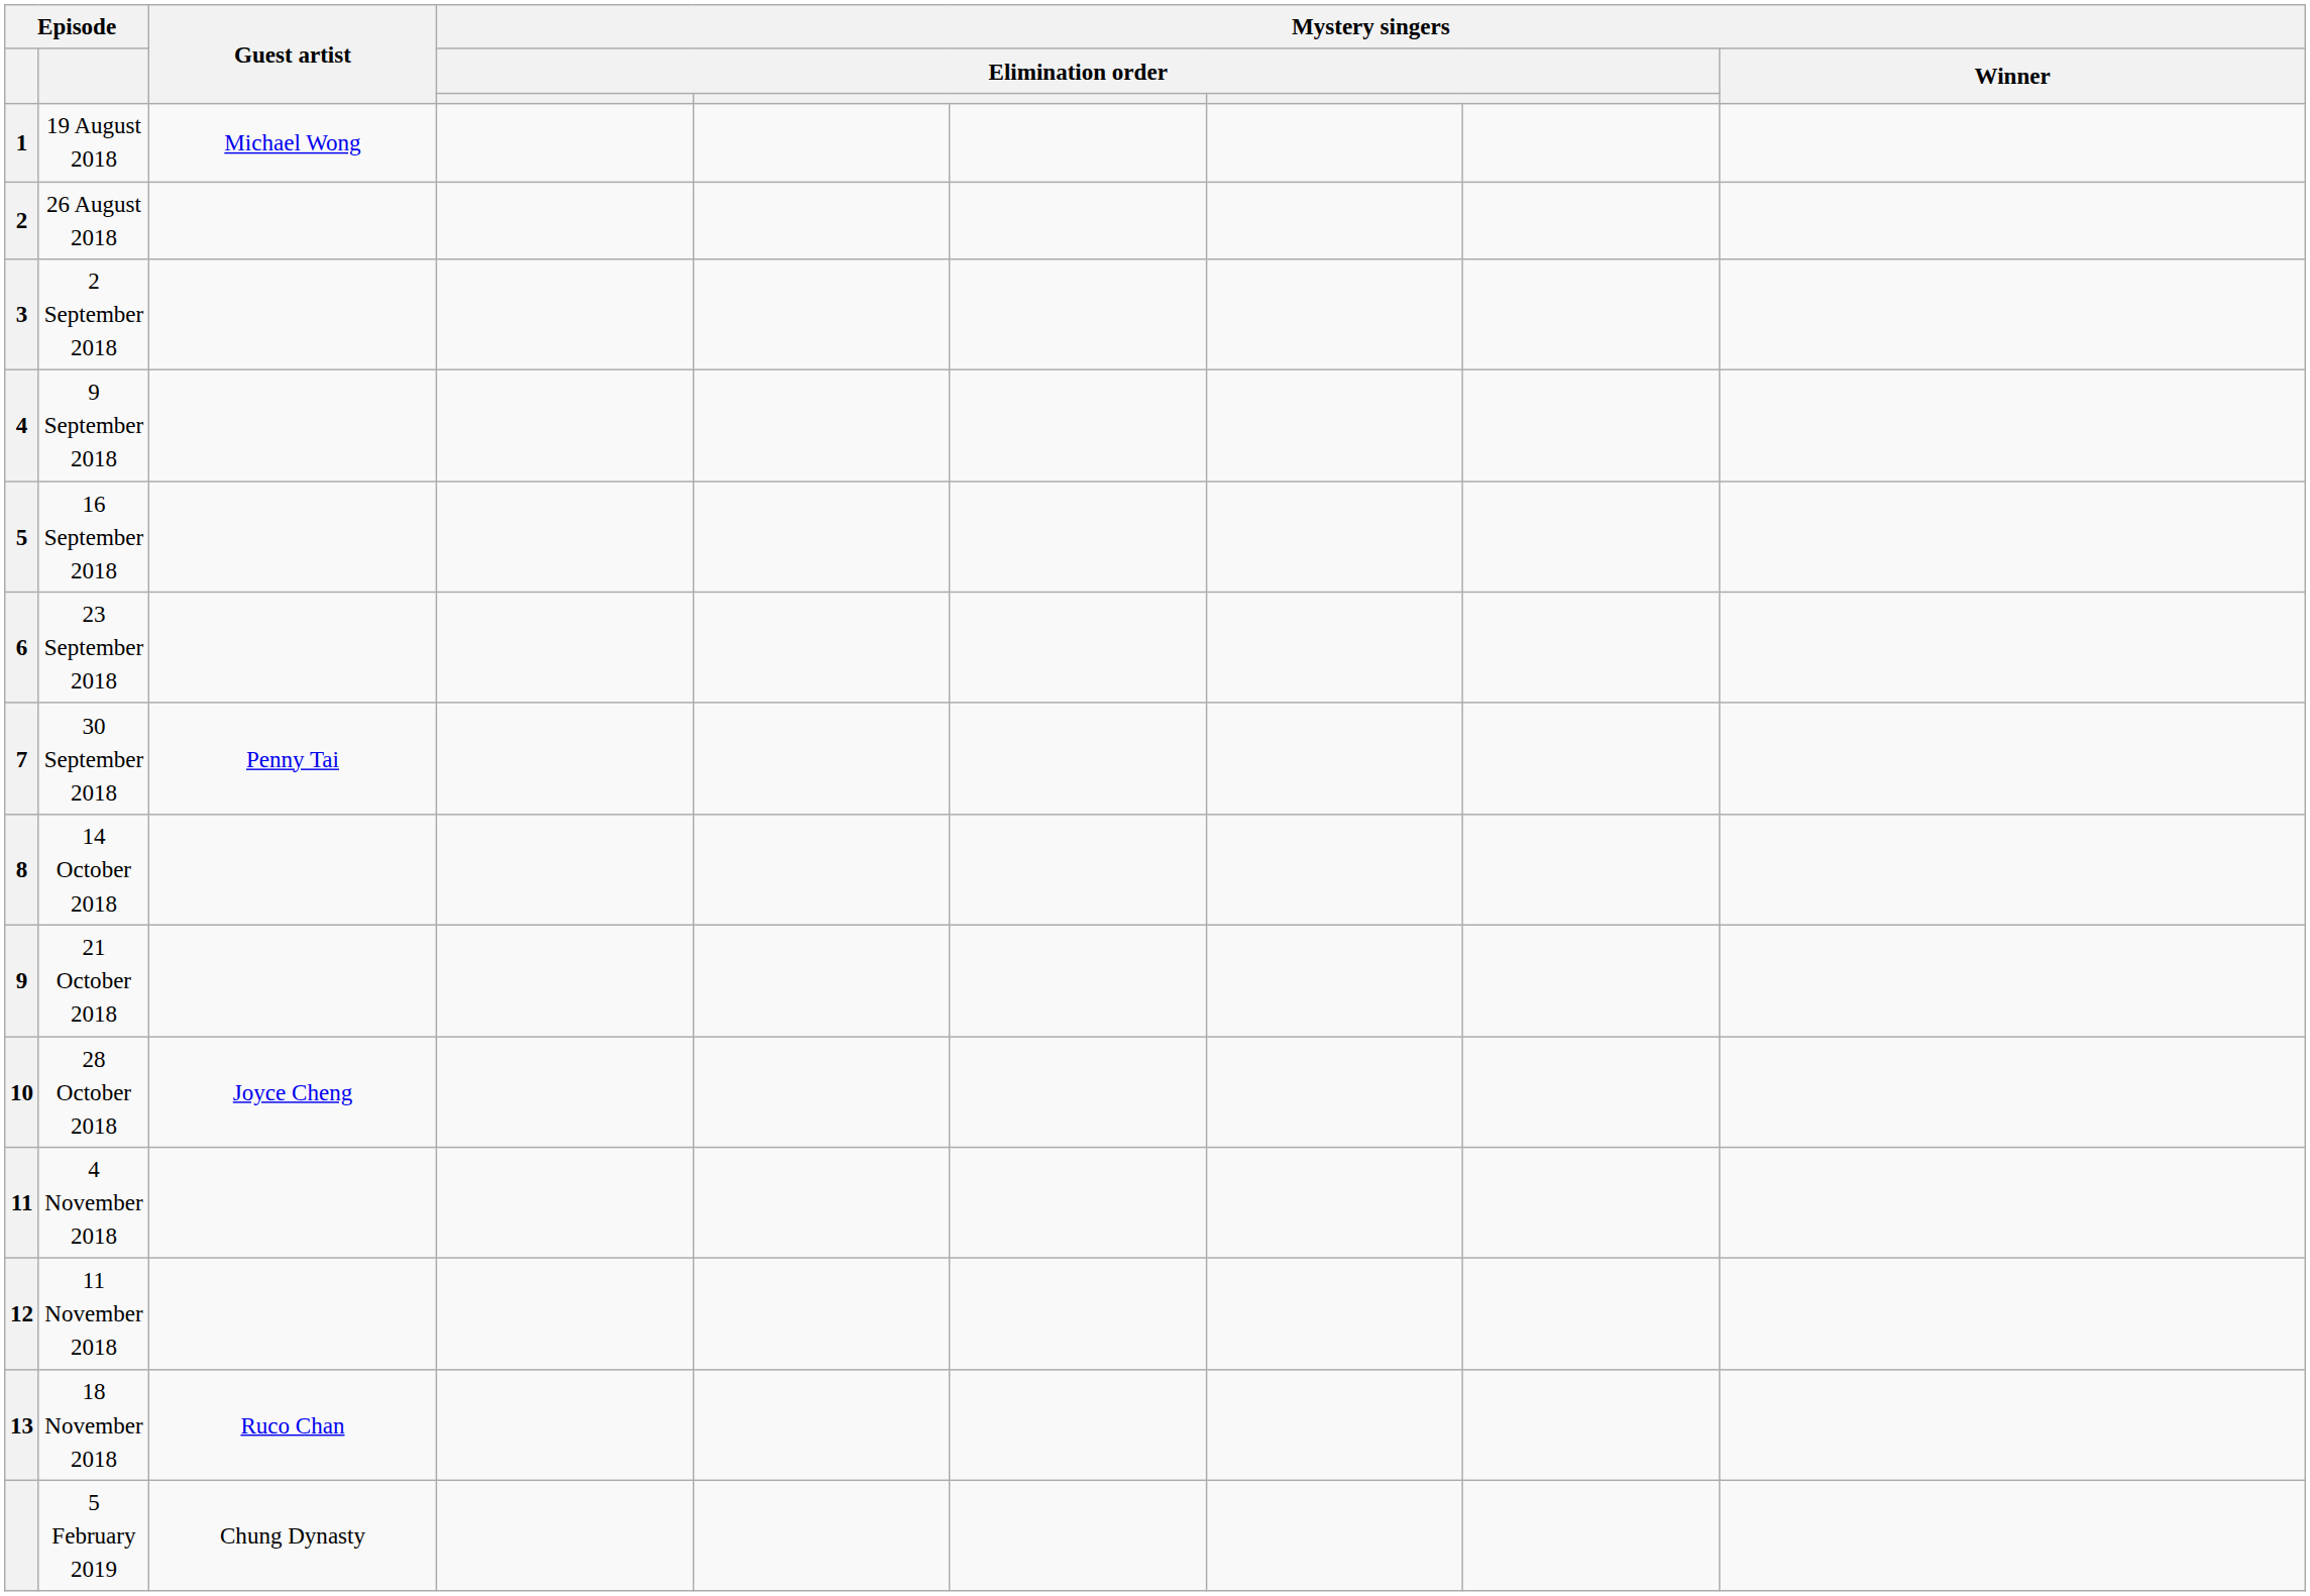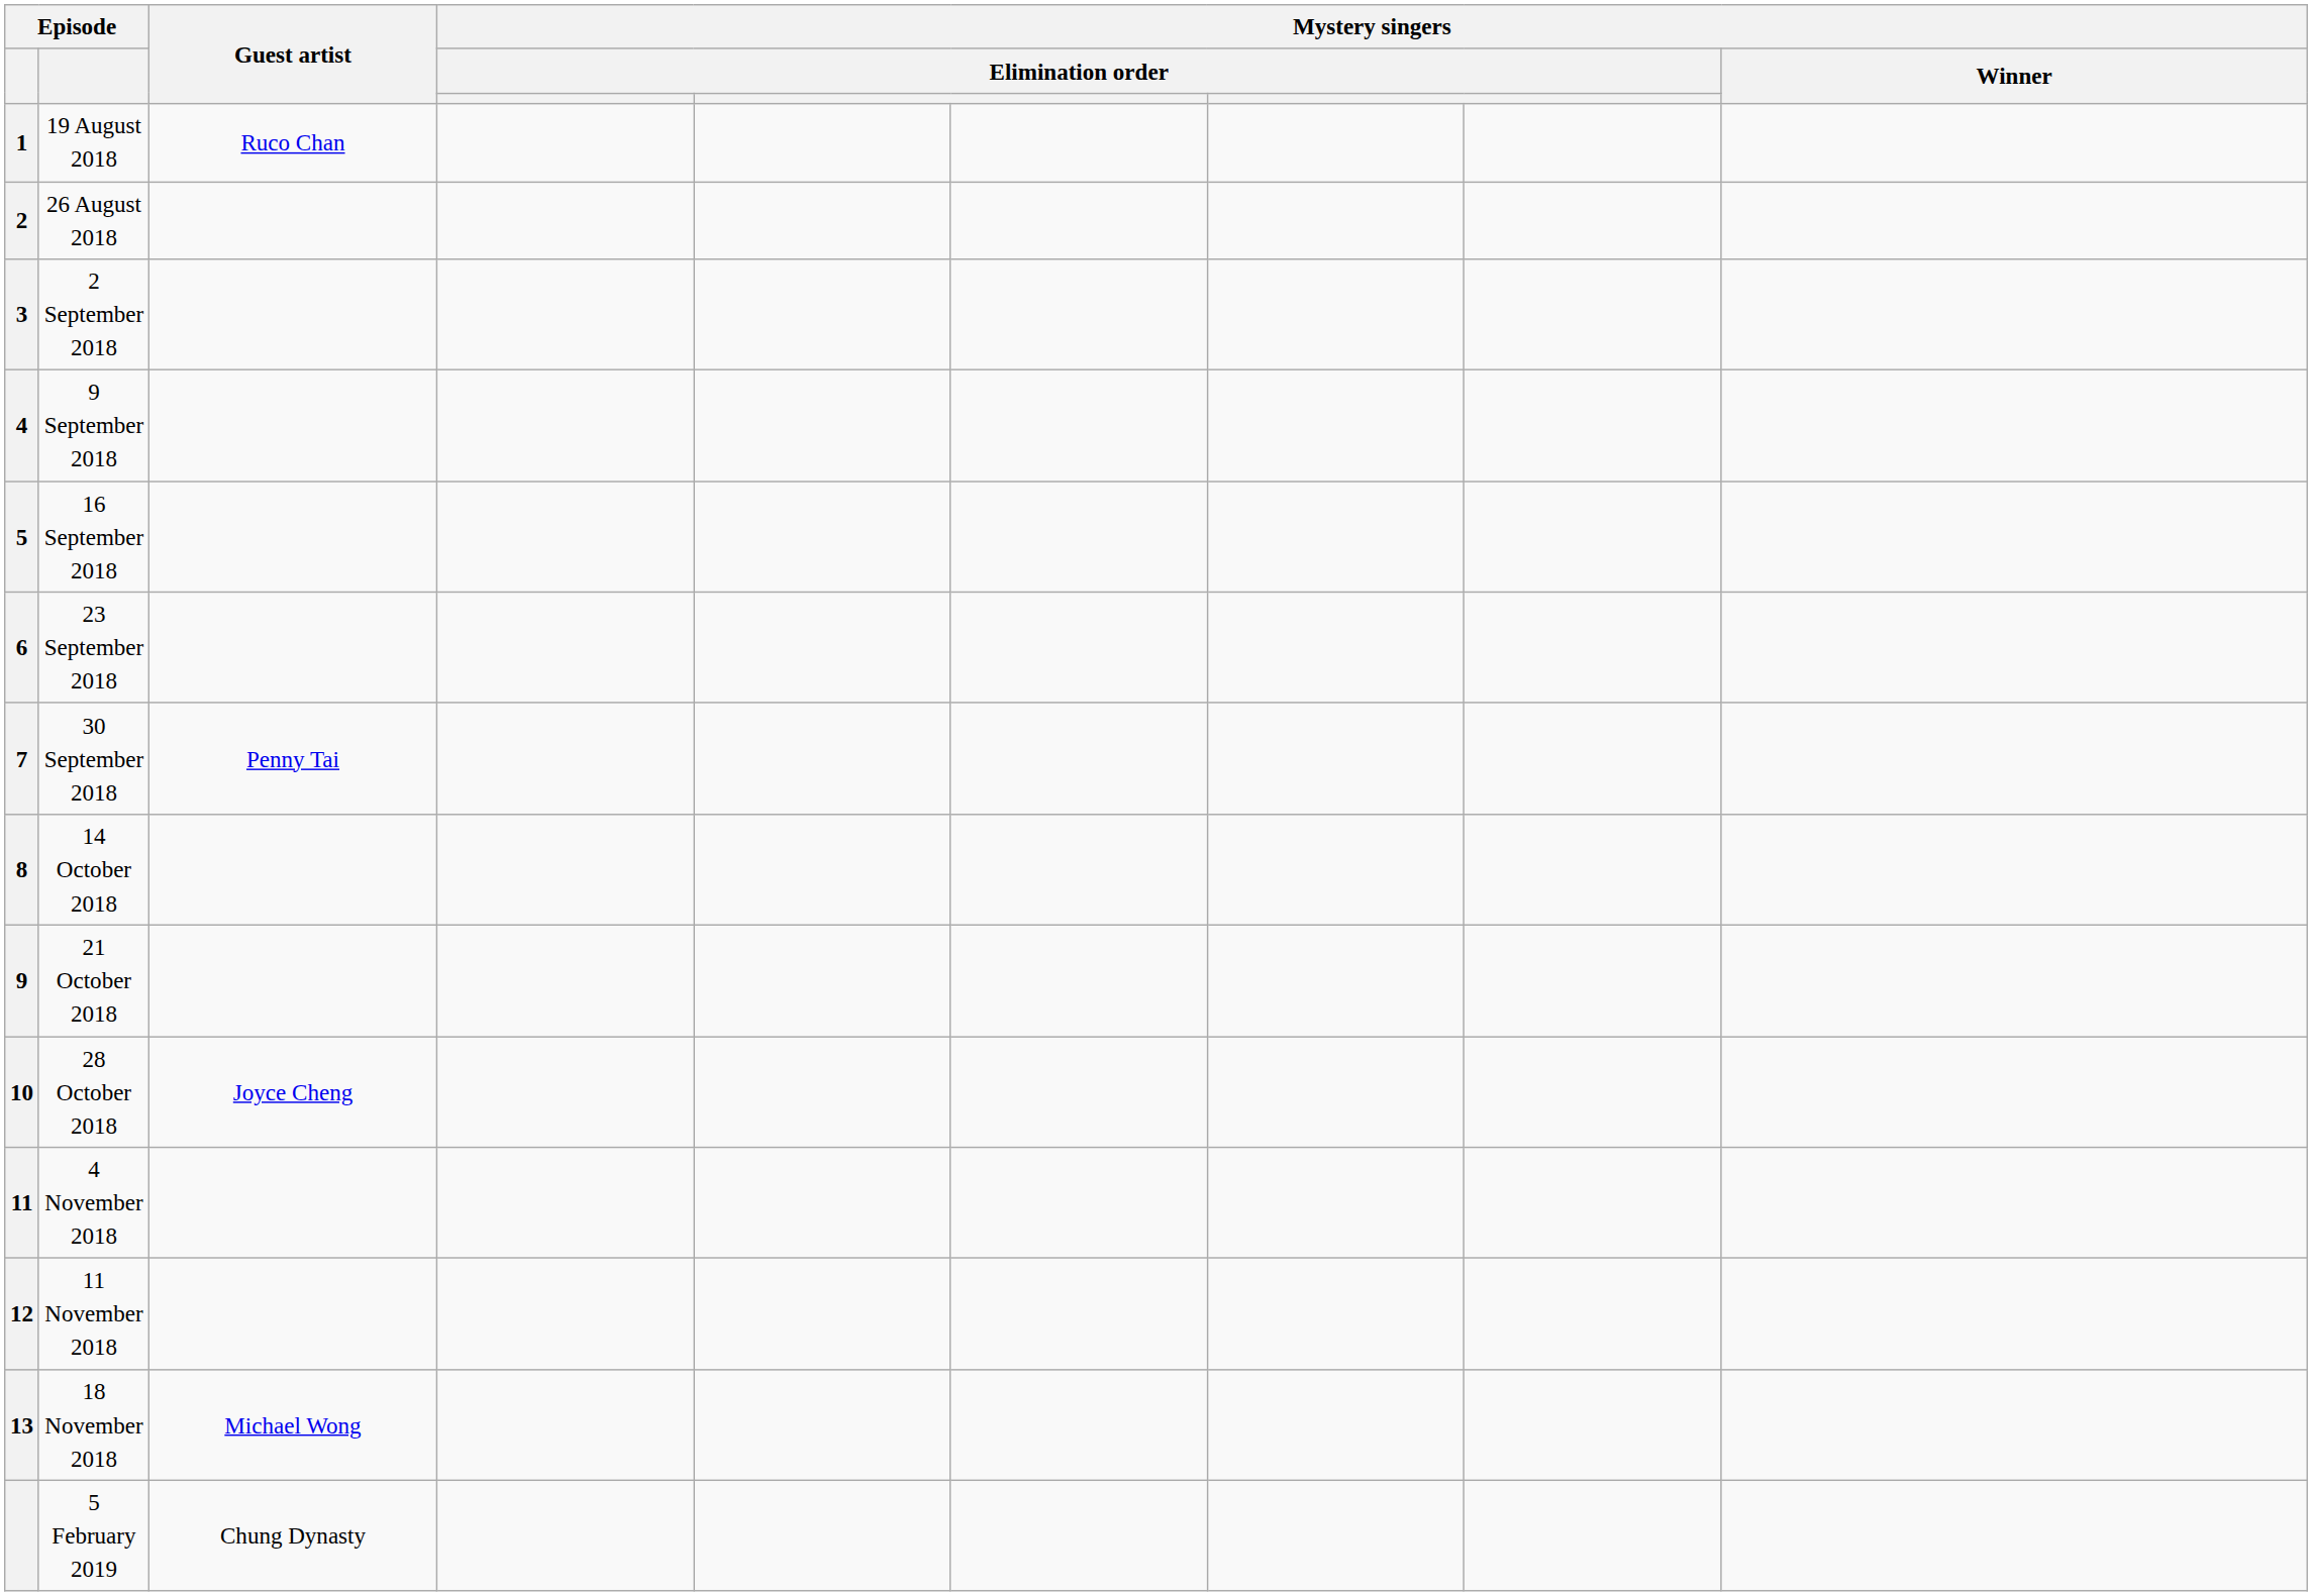 <table class="wikitable plainrowheaders mw-collapsible" style="text-align:center; line-height:23px; width:100%;">
 <tr>
 <th colspan="2" width="1%">Episode</th>
 <th rowspan="3" width="12.5%">Guest artist</th>
 <th colspan="6">Mystery singers<br></th>
 </tr>
 <tr>
 <th rowspan="2"></th>
 <th rowspan="2"></th>
 <th colspan="5">Elimination order</th>
 <th rowspan="2">Winner</th>
 </tr>
 <tr>
 <th></th>
 <th colspan="2"></th>
 <th colspan="2"></th>
 </tr>
 <tr>
 <th>1</th>
 <td>19 August 2018</td>
-<td><a href='#'>Michael Wong</a></td>
+<td><a href='#'>Ruco Chan</a></td>
 <td></td>
 <td></td>
 <td></td>
 <td></td>
 <td></td>
 <td></td>
 </tr>
 <tr>
 <th>2</th>
 <td>26 August 2018</td>
 <td></td>
 <td></td>
 <td></td>
 <td></td>
 <td></td>
 <td></td>
 <td></td>
 </tr>
 <tr>
 <th>3</th>
 <td>2 September 2018</td>
 <td></td>
 <td></td>
 <td></td>
 <td></td>
 <td></td>
 <td></td>
 <td></td>
 </tr>
 <tr>
 <th>4</th>
 <td>9 September 2018</td>
 <td></td>
 <td></td>
 <td></td>
 <td></td>
 <td></td>
 <td></td>
 <td></td>
 </tr>
 <tr>
 <th>5</th>
 <td>16 September 2018</td>
 <td></td>
 <td></td>
 <td></td>
 <td></td>
 <td></td>
 <td></td>
 <td></td>
 </tr>
 <tr>
 <th>6</th>
 <td>23 September 2018</td>
 <td></td>
 <td></td>
 <td></td>
 <td></td>
 <td></td>
 <td></td>
 <td></td>
 </tr>
 <tr>
 <th>7</th>
 <td>30 September 2018</td>
 <td><a href='#'>Penny Tai</a></td>
 <td></td>
 <td></td>
 <td></td>
 <td></td>
 <td></td>
 <td></td>
 </tr>
 <tr>
 <th>8</th>
 <td>14 October 2018</td>
 <td></td>
 <td></td>
 <td></td>
 <td></td>
 <td></td>
 <td></td>
 <td></td>
 </tr>
 <tr>
 <th>9</th>
 <td>21 October 2018</td>
 <td></td>
 <td></td>
 <td></td>
 <td></td>
 <td></td>
 <td></td>
 <td></td>
 </tr>
 <tr>
 <th>10</th>
 <td>28 October 2018</td>
 <td><a href='#'>Joyce Cheng</a></td>
 <td></td>
 <td></td>
 <td></td>
 <td></td>
 <td></td>
 <td></td>
 </tr>
 <tr>
 <th>11</th>
 <td>4 November 2018</td>
 <td><br></td>
 <td></td>
 <td></td>
 <td></td>
 <td></td>
 <td></td>
 <td></td>
 </tr>
 <tr>
 <th>12</th>
 <td>11 November 2018</td>
 <td></td>
 <td></td>
 <td></td>
 <td></td>
 <td></td>
 <td></td>
 <td></td>
 </tr>
 <tr>
 <th>13</th>
 <td>18 November 2018</td>
-<td><a href='#'>Ruco Chan</a></td>
+<td><a href='#'>Michael Wong</a></td>
 <td></td>
 <td></td>
 <td></td>
 <td></td>
 <td></td>
 <td></td>
 </tr>
 <tr>
 <th></th>
 <td>5 February 2019</td>
 <td>Chung Dynasty </td>
 <td></td>
 <td></td>
 <td></td>
 <td></td>
 <td></td>
 <td></td>
 </tr>
 </table>
